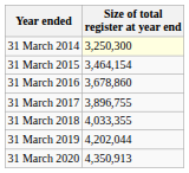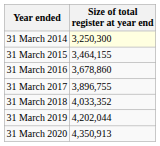 <table class="wikitable">
 <tr>
 <th>Year ended</th>
 <th>Size of total<br>register at year end</th>
 </tr>
 <tr>
 <td>31 March 2014</td>
 <td style="background: lightyellow;">3,250,300</td>
 </tr>
 <tr>
 <td>31 March 2015</td>
-<td>3,464,154</td>
+<td>3,464,155</td>
 </tr>
 <tr>
 <td>31 March 2016</td>
 <td>3,678,860</td>
 </tr>
 <tr>
 <td>31 March 2017</td>
 <td>3,896,755</td>
 </tr>
 <tr>
 <td>31 March 2018</td>
-<td>4,033,355</td>
+<td>4,033,352</td>
 </tr>
 <tr>
 <td>31 March 2019</td>
 <td>4,202,044</td>
 </tr>
 <tr>
 <td>31 March 2020</td>
 <td>4,350,913</td>
 </tr>
 </table>
